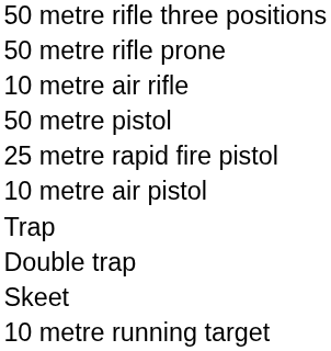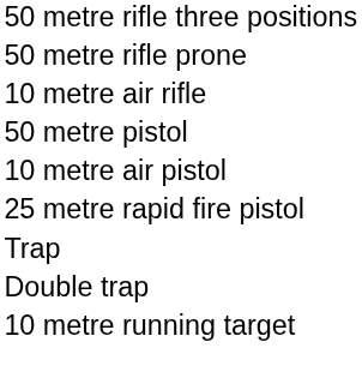 <table>
 <tr>
 <td>50 metre rifle three positions<br></td>
 <td></td>
 <td></td>
 <td></td>
 </tr>
 <tr>
 <td>50 metre rifle prone<br></td>
 <td></td>
 <td></td>
 <td></td>
 </tr>
 <tr>
 <td>10 metre air rifle<br></td>
 <td></td>
 <td></td>
 <td></td>
 </tr>
 <tr>
 <td>50 metre pistol <br></td>
 <td></td>
 <td></td>
 <td></td>
 </tr>
 <tr>
-<td>25 metre rapid fire pistol<br></td>
+<td>10 metre air pistol <br></td>
 <td></td>
 <td></td>
 <td></td>
 </tr>
 <tr>
-<td>10 metre air pistol <br></td>
+<td>25 metre rapid fire pistol<br></td>
 <td></td>
 <td></td>
 <td></td>
 </tr>
 <tr>
 <td>Trap<br></td>
 <td></td>
 <td></td>
 <td></td>
 </tr>
 <tr>
 <td>Double trap<br></td>
 <td></td>
 <td></td>
 <td></td>
 </tr>
 <tr>
-<td>Skeet<br></td>
-<td></td>
-<td></td>
-<td></td>
-</tr>
-<tr>
 <td>10 metre running target<br></td>
 <td></td>
 <td></td>
 <td></td>
 </tr>
 </table>
